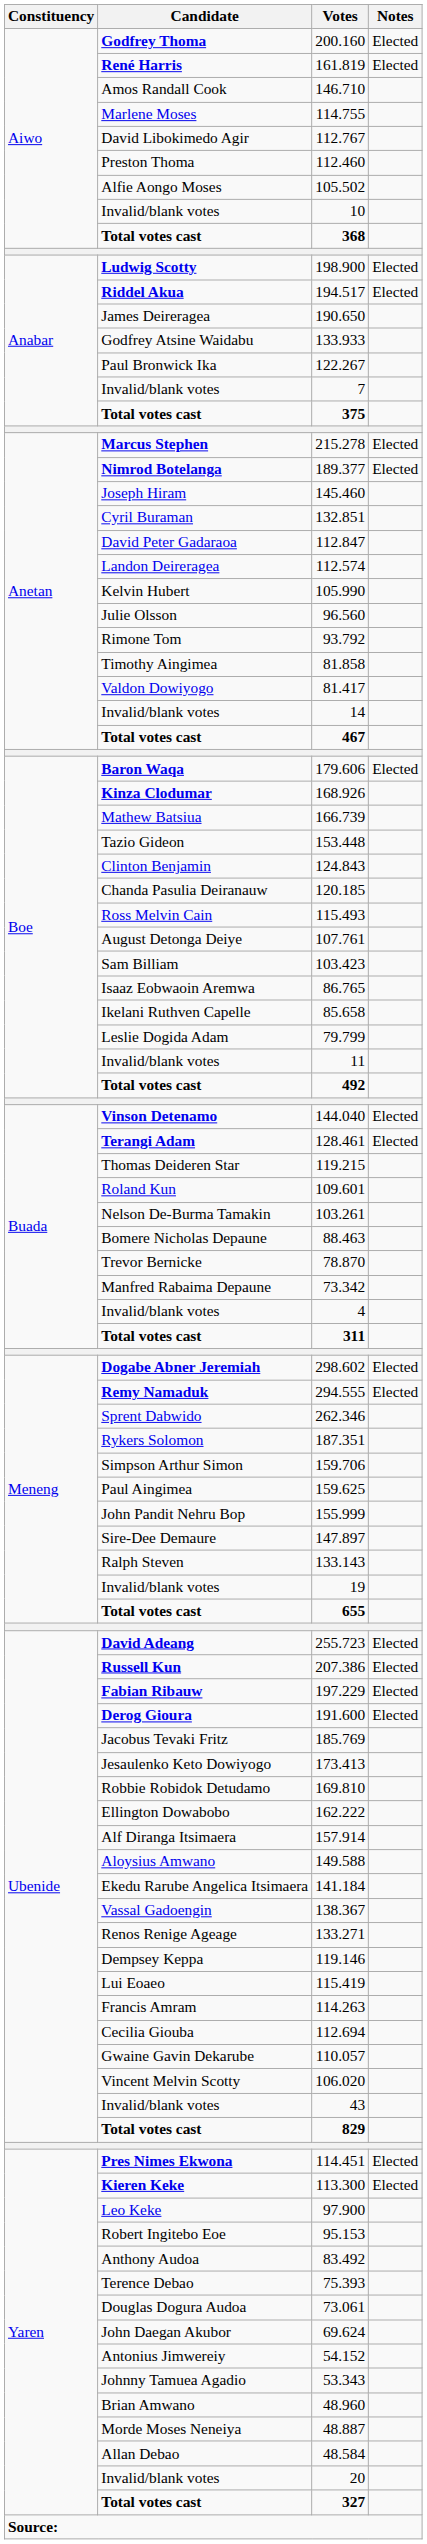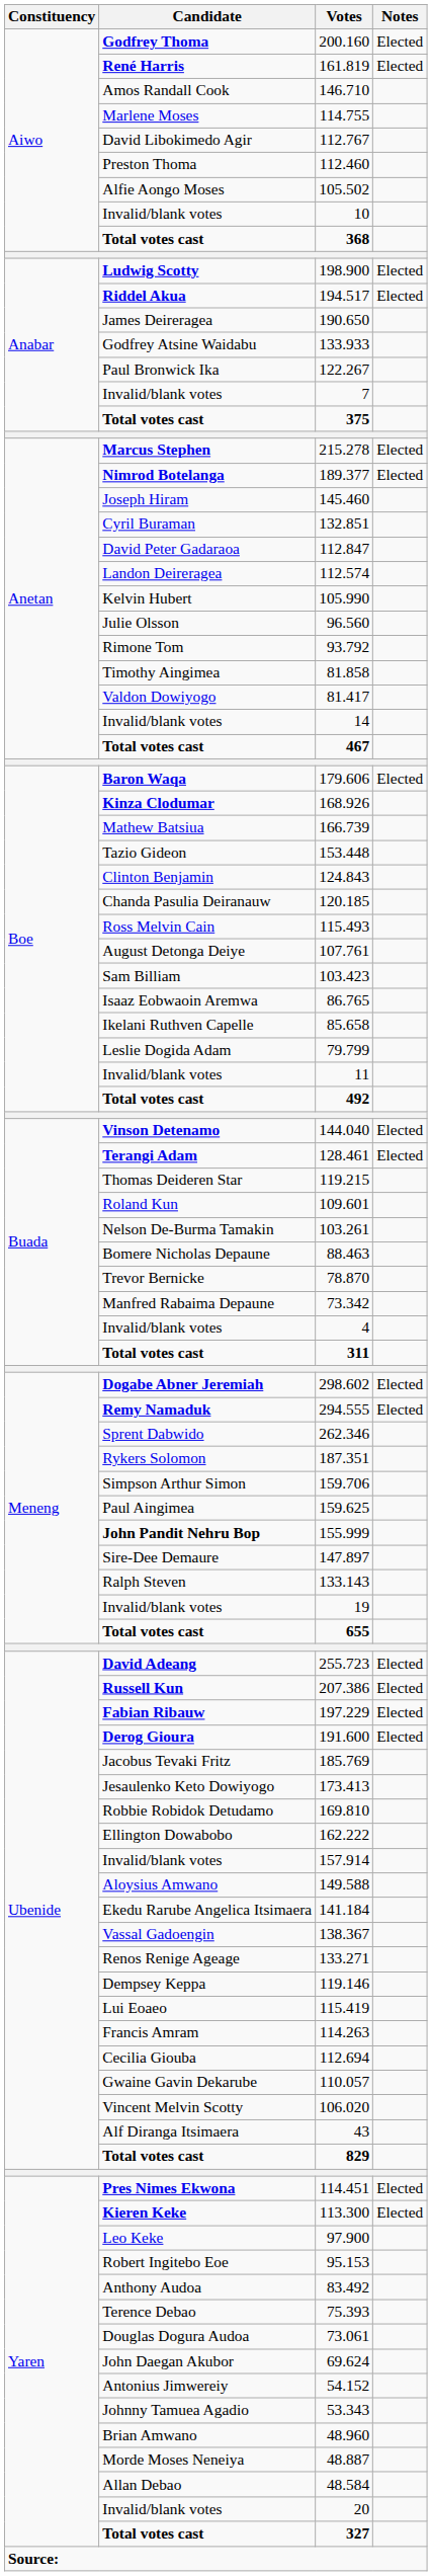 <table class=wikitable style=text-align:left>
 <tr>
 <th>Constituency</th>
 <th>Candidate</th>
 <th>Votes</th>
 <th>Notes</th>
 </tr>
 <tr>
 <td rowspan=9><a href='#'>Aiwo</a></td>
 <td><strong><a href='#'>Godfrey Thoma</a></strong></td>
 <td align=right>200.160</td>
 <td>Elected</td>
 </tr>
 <tr>
 <td><strong><a href='#'>René Harris</a></strong></td>
 <td align=right>161.819</td>
 <td>Elected</td>
 </tr>
 <tr>
 <td>Amos Randall Cook</td>
 <td align=right>146.710</td>
 <td></td>
 </tr>
 <tr>
 <td><a href='#'>Marlene Moses</a></td>
 <td align=right>114.755</td>
 <td></td>
 </tr>
 <tr>
 <td>David Libokimedo Agir</td>
 <td align=right>112.767</td>
 <td></td>
 </tr>
 <tr>
 <td>Preston Thoma</td>
 <td align=right>112.460</td>
 <td></td>
 </tr>
 <tr>
 <td>Alfie Aongo Moses</td>
 <td align=right>105.502</td>
 <td></td>
 </tr>
 <tr>
 <td>Invalid/blank votes</td>
 <td align=right>10</td>
 <td></td>
 </tr>
 <tr>
 <td><strong>Total votes cast </strong></td>
 <td align=right><strong>368</strong></td>
 <td></td>
 </tr>
 <tr>
 <th colspan=4></th>
 </tr>
 <tr>
 <td rowspan=7><a href='#'>Anabar</a></td>
 <td><strong><a href='#'>Ludwig Scotty</a></strong></td>
 <td align=right>198.900</td>
 <td>Elected</td>
 </tr>
 <tr>
 <td><strong><a href='#'>Riddel Akua</a></strong></td>
 <td align=right>194.517</td>
 <td>Elected</td>
 </tr>
 <tr>
 <td>James Deireragea</td>
 <td align=right>190.650</td>
 <td></td>
 </tr>
 <tr>
 <td>Godfrey Atsine Waidabu</td>
 <td align=right>133.933</td>
 <td></td>
 </tr>
 <tr>
 <td>Paul Bronwick Ika</td>
 <td align=right>122.267</td>
 <td></td>
 </tr>
 <tr>
 <td>Invalid/blank votes</td>
 <td align=right>7</td>
 <td></td>
 </tr>
 <tr>
 <td><strong>Total votes cast </strong></td>
 <td align=right><strong>375</strong></td>
 <td></td>
 </tr>
 <tr>
 <th colspan=4></th>
 </tr>
 <tr>
 <td rowspan=13><a href='#'>Anetan</a></td>
 <td><strong><a href='#'>Marcus Stephen</a></strong></td>
 <td align=right>215.278</td>
 <td>Elected</td>
 </tr>
 <tr>
 <td><strong><a href='#'>Nimrod Botelanga</a></strong></td>
 <td align=right>189.377</td>
 <td>Elected</td>
 </tr>
 <tr>
 <td><a href='#'>Joseph Hiram</a></td>
 <td align=right>145.460</td>
 <td></td>
 </tr>
 <tr>
 <td><a href='#'>Cyril Buraman</a></td>
 <td align=right>132.851</td>
 <td></td>
 </tr>
 <tr>
 <td><a href='#'>David Peter Gadaraoa</a></td>
 <td align=right>112.847</td>
 <td></td>
 </tr>
 <tr>
 <td><a href='#'>Landon Deireragea</a></td>
 <td align=right>112.574</td>
 <td></td>
 </tr>
 <tr>
 <td>Kelvin Hubert</td>
 <td align=right>105.990</td>
 <td></td>
 </tr>
 <tr>
 <td>Julie Olsson</td>
 <td align=right>96.560</td>
 <td></td>
 </tr>
 <tr>
 <td>Rimone Tom</td>
 <td align=right>93.792</td>
 <td></td>
 </tr>
 <tr>
 <td>Timothy Aingimea</td>
 <td align=right>81.858</td>
 <td></td>
 </tr>
 <tr>
 <td><a href='#'>Valdon Dowiyogo</a></td>
 <td align=right>81.417</td>
 <td></td>
 </tr>
 <tr>
 <td>Invalid/blank votes</td>
 <td align=right>14</td>
 <td></td>
 </tr>
 <tr>
 <td><strong>Total votes cast </strong></td>
 <td align=right><strong>467</strong></td>
 <td></td>
 </tr>
 <tr>
 <th colspan=4></th>
 </tr>
 <tr>
 <td rowspan=14><a href='#'>Boe</a></td>
 <td><strong><a href='#'>Baron Waqa</a></strong></td>
 <td align=right>179.606</td>
 <td>Elected</td>
 </tr>
 <tr>
 <td><strong><a href='#'>Kinza Clodumar</a></strong></td>
 <td align=right>168.926</td>
 <td></td>
 </tr>
 <tr>
 <td><a href='#'>Mathew Batsiua</a></td>
 <td align=right>166.739</td>
 <td></td>
 </tr>
 <tr>
 <td>Tazio Gideon</td>
 <td align=right>153.448</td>
 <td></td>
 </tr>
 <tr>
 <td><a href='#'>Clinton Benjamin</a></td>
 <td align=right>124.843</td>
 <td></td>
 </tr>
 <tr>
 <td>Chanda Pasulia Deiranauw</td>
 <td align=right>120.185</td>
 <td></td>
 </tr>
 <tr>
 <td><a href='#'>Ross Melvin Cain</a></td>
 <td align=right>115.493</td>
 <td></td>
 </tr>
 <tr>
 <td>August Detonga Deiye</td>
 <td align=right>107.761</td>
 <td></td>
 </tr>
 <tr>
 <td>Sam Billiam</td>
 <td align=right>103.423</td>
 <td></td>
 </tr>
 <tr>
 <td>Isaaz Eobwaoin Aremwa</td>
 <td align=right>86.765</td>
 <td></td>
 </tr>
 <tr>
 <td>Ikelani Ruthven Capelle</td>
 <td align=right>85.658</td>
 <td></td>
 </tr>
 <tr>
 <td>Leslie Dogida Adam</td>
 <td align=right>79.799</td>
 <td></td>
 </tr>
 <tr>
 <td>Invalid/blank votes</td>
 <td align=right>11</td>
 <td></td>
 </tr>
 <tr>
 <td><strong>Total votes cast </strong></td>
 <td align=right><strong>492</strong></td>
 <td></td>
 </tr>
 <tr>
 <th colspan=4></th>
 </tr>
 <tr>
 <td rowspan=10><a href='#'>Buada</a></td>
 <td><strong><a href='#'>Vinson Detenamo</a></strong></td>
 <td align=right>144.040</td>
 <td>Elected</td>
 </tr>
 <tr>
 <td><strong><a href='#'>Terangi Adam</a></strong></td>
 <td align=right>128.461</td>
 <td>Elected</td>
 </tr>
 <tr>
 <td>Thomas Deideren Star</td>
 <td align=right>119.215</td>
 <td></td>
 </tr>
 <tr>
 <td><a href='#'>Roland Kun</a></td>
 <td align=right>109.601</td>
 <td></td>
 </tr>
 <tr>
 <td>Nelson De-Burma Tamakin</td>
 <td align=right>103.261</td>
 <td></td>
 </tr>
 <tr>
 <td>Bomere Nicholas Depaune</td>
 <td align=right>88.463</td>
 <td></td>
 </tr>
 <tr>
 <td>Trevor Bernicke</td>
 <td align=right>78.870</td>
 <td></td>
 </tr>
 <tr>
 <td>Manfred Rabaima Depaune</td>
 <td align=right>73.342</td>
 <td></td>
 </tr>
 <tr>
 <td>Invalid/blank votes</td>
 <td align=right>4</td>
 <td></td>
 </tr>
 <tr>
 <td><strong>Total votes cast </strong></td>
 <td align=right><strong>311</strong></td>
 <td></td>
 </tr>
 <tr>
 <th colspan=4></th>
 </tr>
 <tr>
 <td rowspan=11><a href='#'>Meneng</a></td>
 <td><strong><a href='#'>Dogabe Abner Jeremiah</a></strong></td>
 <td align=right>298.602</td>
 <td>Elected</td>
 </tr>
 <tr>
 <td><strong><a href='#'>Remy Namaduk</a></strong></td>
 <td align=right>294.555</td>
 <td>Elected</td>
 </tr>
 <tr>
 <td><a href='#'>Sprent Dabwido</a></td>
 <td align=right>262.346</td>
 <td></td>
 </tr>
 <tr>
 <td><a href='#'>Rykers Solomon</a></td>
 <td align=right>187.351</td>
 <td></td>
 </tr>
 <tr>
 <td>Simpson Arthur Simon</td>
 <td align=right>159.706</td>
 <td></td>
 </tr>
 <tr>
 <td>Paul Aingimea</td>
 <td align=right>159.625</td>
 <td></td>
 </tr>
 <tr>
-<td>John Pandit Nehru Bop</td>
+<td><strong>John Pandit Nehru Bop</strong></td>
 <td align=right>155.999</td>
 <td></td>
 </tr>
 <tr>
 <td>Sire-Dee Demaure</td>
 <td align=right>147.897</td>
 <td></td>
 </tr>
 <tr>
 <td>Ralph Steven</td>
 <td align=right>133.143</td>
 <td></td>
 </tr>
 <tr>
 <td>Invalid/blank votes</td>
 <td align=right>19</td>
 <td></td>
 </tr>
 <tr>
 <td><strong>Total votes cast </strong></td>
 <td align=right><strong>655</strong></td>
 <td></td>
 </tr>
 <tr>
 <th colspan=4></th>
 </tr>
 <tr>
 <td rowspan=21><a href='#'>Ubenide</a></td>
 <td><strong><a href='#'>David Adeang</a></strong></td>
 <td align=right>255.723</td>
 <td>Elected</td>
 </tr>
 <tr>
 <td><strong><a href='#'>Russell Kun</a></strong></td>
 <td align=right>207.386</td>
 <td>Elected</td>
 </tr>
 <tr>
 <td><strong><a href='#'>Fabian Ribauw</a></strong></td>
 <td align=right>197.229</td>
 <td>Elected</td>
 </tr>
 <tr>
 <td><strong><a href='#'>Derog Gioura</a></strong></td>
 <td align=right>191.600</td>
 <td>Elected</td>
 </tr>
 <tr>
 <td>Jacobus Tevaki Fritz</td>
 <td align=right>185.769</td>
 <td></td>
 </tr>
 <tr>
 <td>Jesaulenko Keto Dowiyogo</td>
 <td align=right>173.413</td>
 <td></td>
 </tr>
 <tr>
 <td>Robbie Robidok Detudamo</td>
 <td align=right>169.810</td>
 <td></td>
 </tr>
 <tr>
 <td>Ellington Dowabobo</td>
 <td align=right>162.222</td>
 <td></td>
 </tr>
 <tr>
-<td>Alf Diranga Itsimaera</td>
+<td>Invalid/blank votes</td>
 <td align=right>157.914</td>
 <td></td>
 </tr>
 <tr>
 <td><a href='#'>Aloysius Amwano</a></td>
 <td align=right>149.588</td>
 <td></td>
 </tr>
 <tr>
 <td>Ekedu Rarube Angelica Itsimaera</td>
 <td align=right>141.184</td>
 <td></td>
 </tr>
 <tr>
 <td><a href='#'>Vassal Gadoengin</a></td>
 <td align=right>138.367</td>
 <td></td>
 </tr>
 <tr>
 <td>Renos Renige Ageage</td>
 <td align=right>133.271</td>
 <td></td>
 </tr>
 <tr>
 <td>Dempsey Keppa</td>
 <td align=right>119.146</td>
 <td></td>
 </tr>
 <tr>
 <td>Lui Eoaeo</td>
 <td align=right>115.419</td>
 <td></td>
 </tr>
 <tr>
 <td>Francis Amram</td>
 <td align=right>114.263</td>
 <td></td>
 </tr>
 <tr>
 <td>Cecilia Giouba</td>
 <td align=right>112.694</td>
 <td></td>
 </tr>
 <tr>
 <td>Gwaine Gavin Dekarube</td>
 <td align=right>110.057</td>
 <td></td>
 </tr>
 <tr>
 <td>Vincent Melvin Scotty</td>
 <td align=right>106.020</td>
 <td></td>
 </tr>
 <tr>
-<td>Invalid/blank votes</td>
+<td>Alf Diranga Itsimaera</td>
 <td align=right>43</td>
 <td></td>
 </tr>
 <tr>
 <td><strong>Total votes cast </strong></td>
 <td align=right><strong>829</strong></td>
 <td></td>
 </tr>
 <tr>
 <th colspan=4></th>
 </tr>
 <tr>
 <td rowspan=15><a href='#'>Yaren</a></td>
 <td><strong><a href='#'>Pres Nimes Ekwona</a></strong></td>
 <td align=right>114.451</td>
 <td>Elected</td>
 </tr>
 <tr>
 <td><strong><a href='#'>Kieren Keke</a></strong></td>
 <td align=right>113.300</td>
 <td>Elected</td>
 </tr>
 <tr>
 <td><a href='#'>Leo Keke</a></td>
 <td align=right>97.900</td>
 <td></td>
 </tr>
 <tr>
 <td>Robert Ingitebo Eoe</td>
 <td align=right>95.153</td>
 <td></td>
 </tr>
 <tr>
 <td>Anthony Audoa</td>
 <td align=right>83.492</td>
 <td></td>
 </tr>
 <tr>
 <td>Terence Debao</td>
 <td align=right>75.393</td>
 <td></td>
 </tr>
 <tr>
 <td>Douglas Dogura Audoa</td>
 <td align=right>73.061</td>
 <td></td>
 </tr>
 <tr>
 <td>John Daegan Akubor</td>
 <td align=right>69.624</td>
 <td></td>
 </tr>
 <tr>
 <td>Antonius Jimwereiy</td>
 <td align=right>54.152</td>
 <td></td>
 </tr>
 <tr>
 <td>Johnny Tamuea Agadio</td>
 <td align=right>53.343</td>
 <td></td>
 </tr>
 <tr>
 <td>Brian Amwano</td>
 <td align=right>48.960</td>
 <td></td>
 </tr>
 <tr>
 <td>Morde Moses Neneiya</td>
 <td align=right>48.887</td>
 <td></td>
 </tr>
 <tr>
 <td>Allan Debao</td>
 <td align=right>48.584</td>
 <td></td>
 </tr>
 <tr>
 <td>Invalid/blank votes</td>
 <td align=right>20</td>
 <td></td>
 </tr>
 <tr>
 <td><strong>Total votes cast </strong></td>
 <td align=right><strong>327</strong></td>
 <td></td>
 </tr>
 <tr>
 <td align=left colspan=4><strong>Source:</strong> </td>
 </tr>
 </table>
